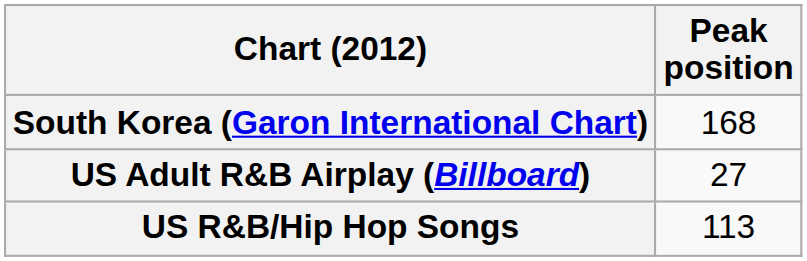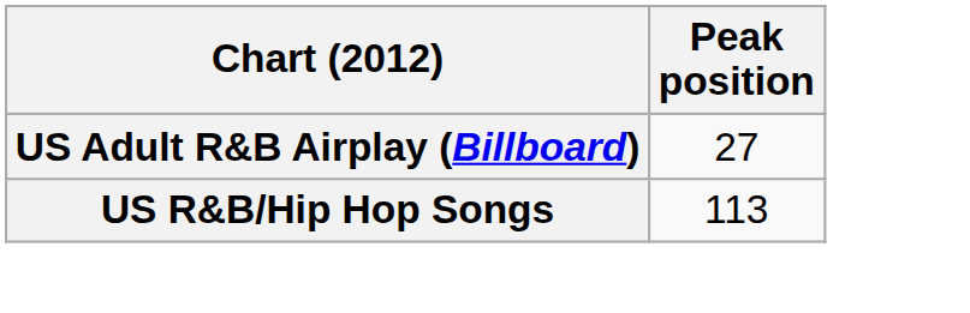 <table class="wikitable sortable plainrowheaders">
 <tr>
 <th>Chart (2012)</th>
 <th>Peak<br>position</th>
-</tr>
-<tr>
-<th scope="row">South Korea (<a href='#'>Garon International Chart</a>)</th>
-<td style="text-align:center;">168</td>
 </tr>
 <tr>
 <th scope="row">US Adult R&B Airplay (<em><a href='#'>Billboard</a></em>)</th>
 <td style="text-align:center;">27</td>
 </tr>
 <tr>
 <th scope="row">US R&B/Hip Hop Songs</th>
 <td style="text-align:center;">113</td>
 </tr>
 </table>
